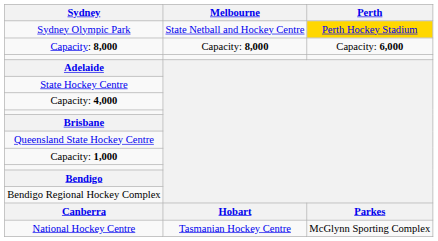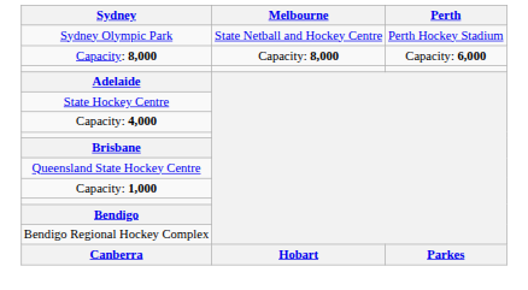 <table class="wikitable" style="margin:1em auto; text-align:center;">
 <tr>
 <th><a href='#'>Sydney</a></th>
 <th><a href='#'>Melbourne</a></th>
 <th><a href='#'>Perth</a></th>
 </tr>
 <tr>
 <td><a href='#'>Sydney Olympic Park</a></td>
 <td><a href='#'>State Netball and Hockey Centre</a></td>
-<td style="background: gold;"><a href='#'>Perth Hockey Stadium</a></td>
+<td><a href='#'>Perth Hockey Stadium</a></td>
 </tr>
 <tr>
 <td><a href='#'>Capacity</a>: <strong>8,000</strong></td>
 <td>Capacity: <strong>8,000</strong></td>
 <td>Capacity: <strong>6,000</strong></td>
 </tr>
 <tr>
 <td></td>
 <td></td>
 <td></td>
 </tr>
 <tr>
 <th><a href='#'>Adelaide</a></th>
 <th rowspan=10 colspan=2></th>
 </tr>
 <tr>
 <td><a href='#'>State Hockey Centre</a></td>
 </tr>
 <tr>
 <td>Capacity: <strong>4,000</strong></td>
 </tr>
 <tr>
 <td></td>
 </tr>
 <tr>
 <th><a href='#'>Brisbane</a></th>
 </tr>
 <tr>
 <td><a href='#'>Queensland State Hockey Centre</a></td>
 </tr>
 <tr>
 <td>Capacity: <strong>1,000</strong></td>
 </tr>
 <tr>
 <td></td>
 </tr>
 <tr>
 <th><a href='#'>Bendigo</a></th>
 </tr>
 <tr>
 <td>Bendigo Regional Hockey Complex</td>
 </tr>
 <tr>
 <th><a href='#'>Canberra</a></th>
 <th><a href='#'>Hobart</a></th>
 <th><a href='#'>Parkes</a></th>
 </tr>
-<tr>
-<td><a href='#'>National Hockey Centre</a></td>
-<td><a href='#'>Tasmanian Hockey Centre</a></td>
-<td>McGlynn Sporting Complex</td>
-</tr>
 </table>
